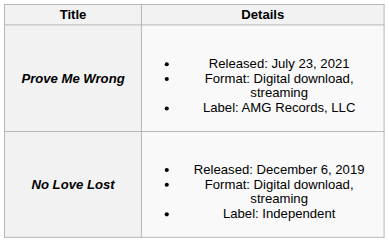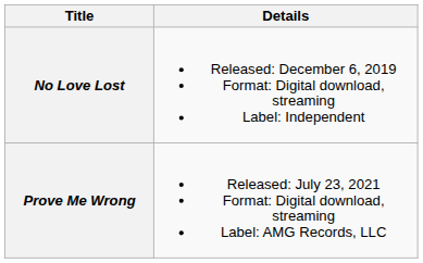 <table class="wikitable plainrowheaders" style="text-align:center;">
 <tr>
 <th scope="col" style="width:10em;">Title</th>
 <th scope="col" style="width:18em;">Details</th>
 </tr>
 <tr>
+<th scope="row"><em>No Love Lost</em></th>
+<td><br><ul><li>Released: December 6, 2019</li><li>Format: Digital download, streaming</li><li>Label: Independent</li></ul></td>
+</tr>
+<tr>
 <th scope="row"><em>Prove Me Wrong</em></th>
 <td><br><ul><li>Released: July 23, 2021</li><li>Format: Digital download, streaming</li><li>Label: AMG Records, LLC</li></ul></td>
 </tr>
-<tr>
-<th scope="row"><em>No Love Lost</em></th>
-<td><br><ul><li>Released: December 6, 2019</li><li>Format: Digital download, streaming</li><li>Label: Independent</li></ul></td>
-</tr>
 </table>
